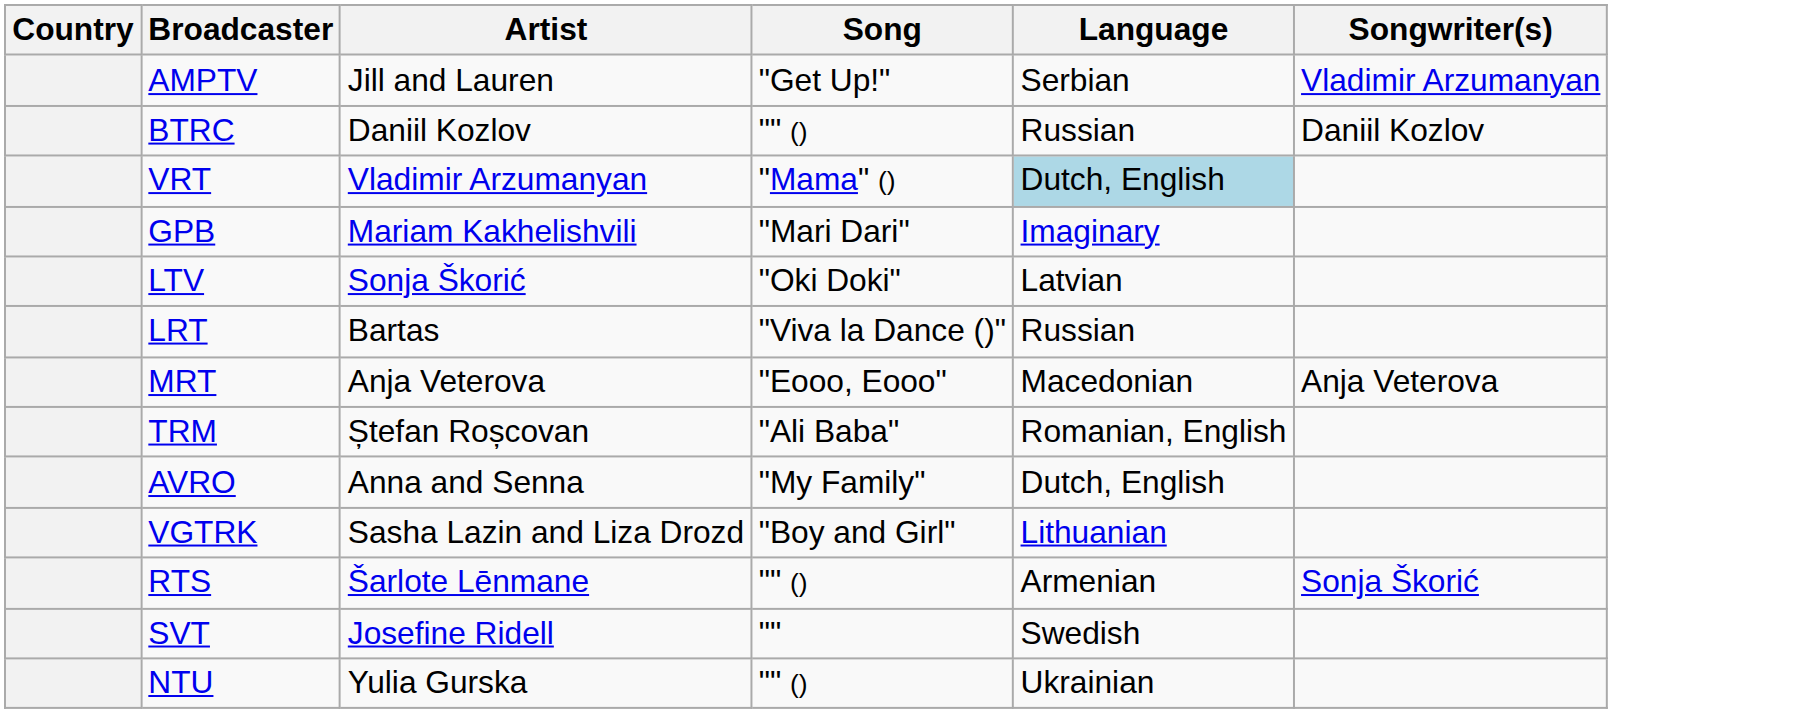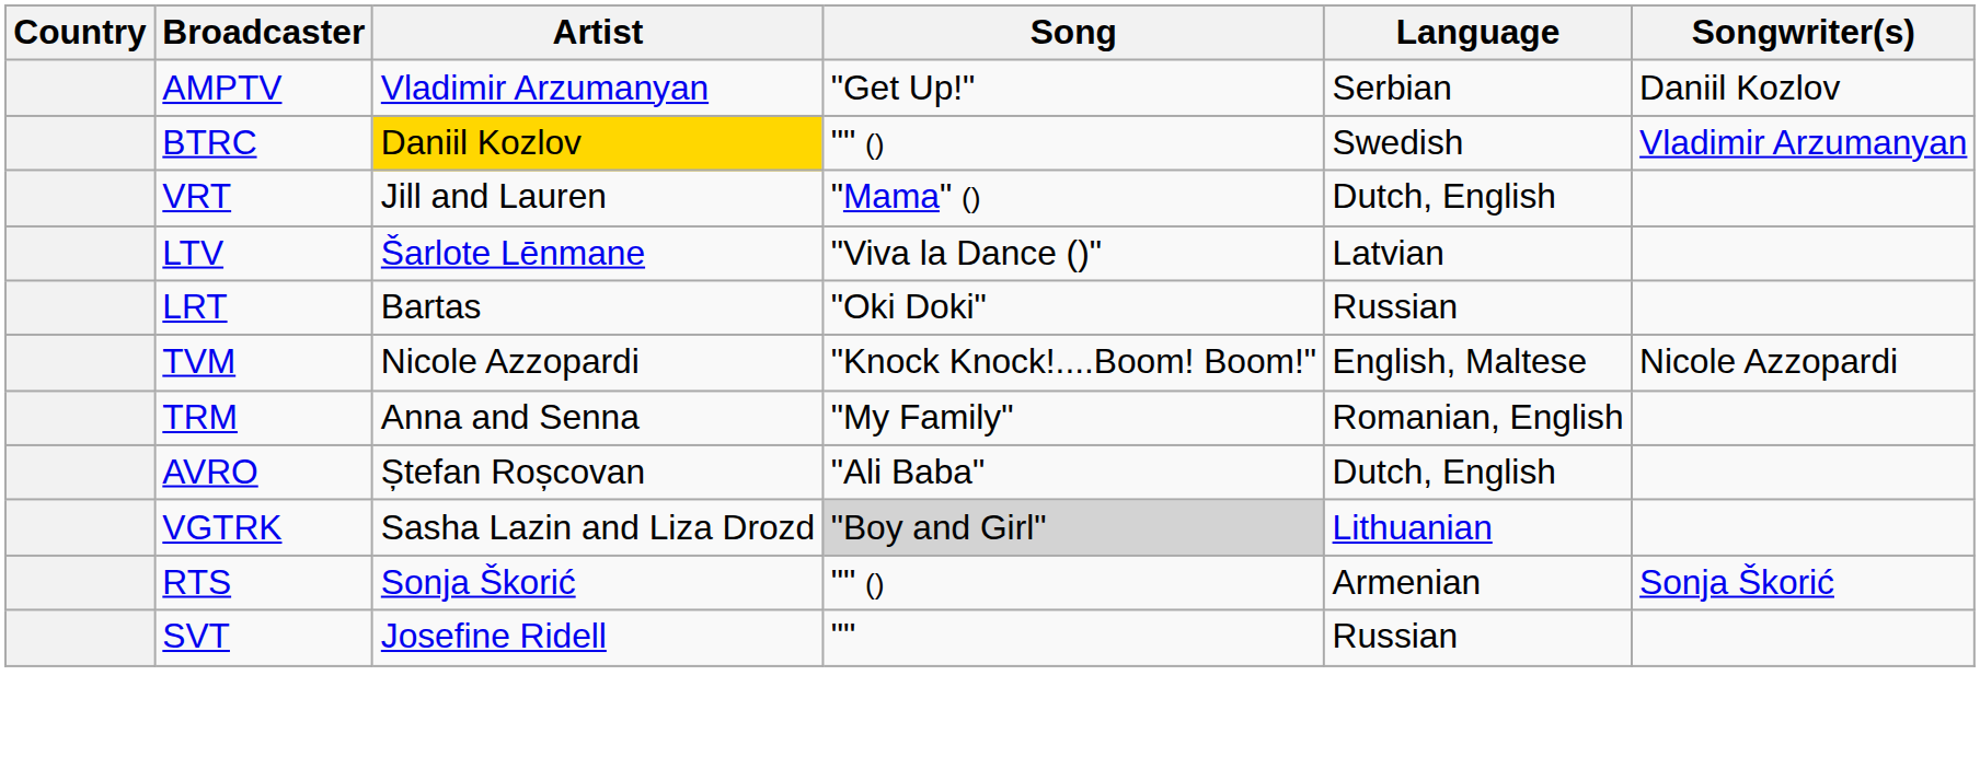 <table class="wikitable plainrowheaders">
 <tr>
 <th>Country</th>
 <th>Broadcaster</th>
 <th>Artist</th>
 <th>Song</th>
 <th>Language</th>
 <th>Songwriter(s)</th>
 </tr>
 <tr>
 <th scope="row"></th>
 <td><a href='#'>AMPTV</a></td>
-<td>Jill and Lauren</td>
+<td><a href='#'>Vladimir Arzumanyan</a></td>
 <td>"Get Up!"</td>
 <td>Serbian</td>
+<td>Daniil Kozlov</td>
+</tr>
+<tr>
+<th scope="row"></th>
+<td><a href='#'>BTRC</a></td>
+<td style="background: gold;">Daniil Kozlov</td>
+<td>"" <small>()</small></td>
+<td>Swedish</td>
 <td><a href='#'>Vladimir Arzumanyan</a></td>
 </tr>
 <tr>
 <th scope="row"></th>
-<td><a href='#'>BTRC</a></td>
-<td>Daniil Kozlov</td>
-<td>"" <small>()</small></td>
-<td>Russian</td>
-<td>Daniil Kozlov</td>
-</tr>
-<tr>
-<th scope="row"></th>
 <td><a href='#'>VRT</a></td>
-<td><a href='#'>Vladimir Arzumanyan</a></td>
+<td>Jill and Lauren</td>
 <td>"<a href='#'>Mama</a>" <small>()</small></td>
-<td style="background: lightblue;">Dutch, English</td>
-<td></td>
-</tr>
-<tr>
-<th scope="row"></th>
-<td><a href='#'>GPB</a></td>
-<td><a href='#'>Mariam Kakhelishvili</a></td>
-<td>"Mari Dari"</td>
-<td><a href='#'>Imaginary</a></td>
+<td>Dutch, English</td>
 <td></td>
 </tr>
 <tr>
 <th scope="row"></th>
 <td><a href='#'>LTV</a></td>
-<td><a href='#'>Sonja Škorić</a></td>
-<td>"Oki Doki"</td>
+<td><a href='#'>Šarlote Lēnmane</a></td>
+<td>"Viva la Dance ()"</td>
 <td>Latvian</td>
 <td></td>
 </tr>
 <tr>
 <th scope="row"></th>
 <td><a href='#'>LRT</a></td>
 <td>Bartas</td>
-<td>"Viva la Dance ()"</td>
+<td>"Oki Doki"</td>
 <td>Russian</td>
 <td></td>
 </tr>
 <tr>
 <th scope="row"></th>
-<td><a href='#'>MRT</a></td>
-<td>Anja Veterova</td>
-<td>"Еооо, Еооо"</td>
-<td>Macedonian</td>
-<td>Anja Veterova</td>
+<td><a href='#'>TVM</a></td>
+<td>Nicole Azzopardi</td>
+<td>"Knock Knock!....Boom! Boom!"</td>
+<td>English, Maltese</td>
+<td>Nicole Azzopardi</td>
 </tr>
 <tr>
 <th scope="row"></th>
 <td><a href='#'>TRM</a></td>
-<td>Ștefan Roșcovan</td>
-<td>"Ali Baba"</td>
+<td>Anna and Senna</td>
+<td>"My Family"</td>
 <td>Romanian, English</td>
 <td></td>
 </tr>
 <tr>
 <th scope="row"></th>
 <td><a href='#'>AVRO</a></td>
-<td>Anna and Senna</td>
-<td>"My Family"</td>
+<td>Ștefan Roșcovan</td>
+<td>"Ali Baba"</td>
 <td>Dutch, English</td>
 <td></td>
 </tr>
 <tr>
 <th scope="row"></th>
 <td><a href='#'>VGTRK</a></td>
 <td>Sasha Lazin and Liza Drozd</td>
-<td>"Boy and Girl"</td>
+<td style="background: lightgrey;">"Boy and Girl"</td>
 <td><a href='#'>Lithuanian</a></td>
 <td></td>
 </tr>
 <tr>
 <th scope="row"></th>
 <td><a href='#'>RTS</a></td>
-<td><a href='#'>Šarlote Lēnmane</a></td>
+<td><a href='#'>Sonja Škorić</a></td>
 <td>"" <small>()</small></td>
 <td>Armenian</td>
 <td><a href='#'>Sonja Škorić</a></td>
 </tr>
 <tr>
 <th scope="row"></th>
 <td><a href='#'>SVT</a></td>
 <td><a href='#'>Josefine Ridell</a></td>
 <td>""</td>
-<td>Swedish</td>
-<td></td>
-</tr>
-<tr>
-<th scope="row"></th>
-<td><a href='#'>NTU</a></td>
-<td>Yulia Gurska</td>
-<td>"" <small>()</small></td>
-<td>Ukrainian</td>
+<td>Russian</td>
 <td></td>
 </tr>
 </table>
